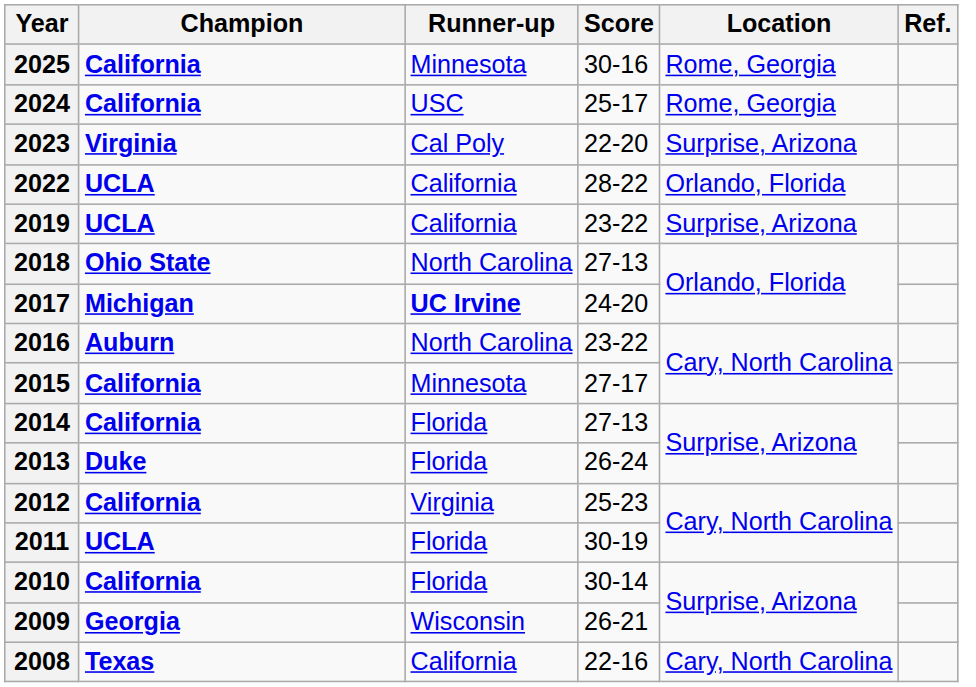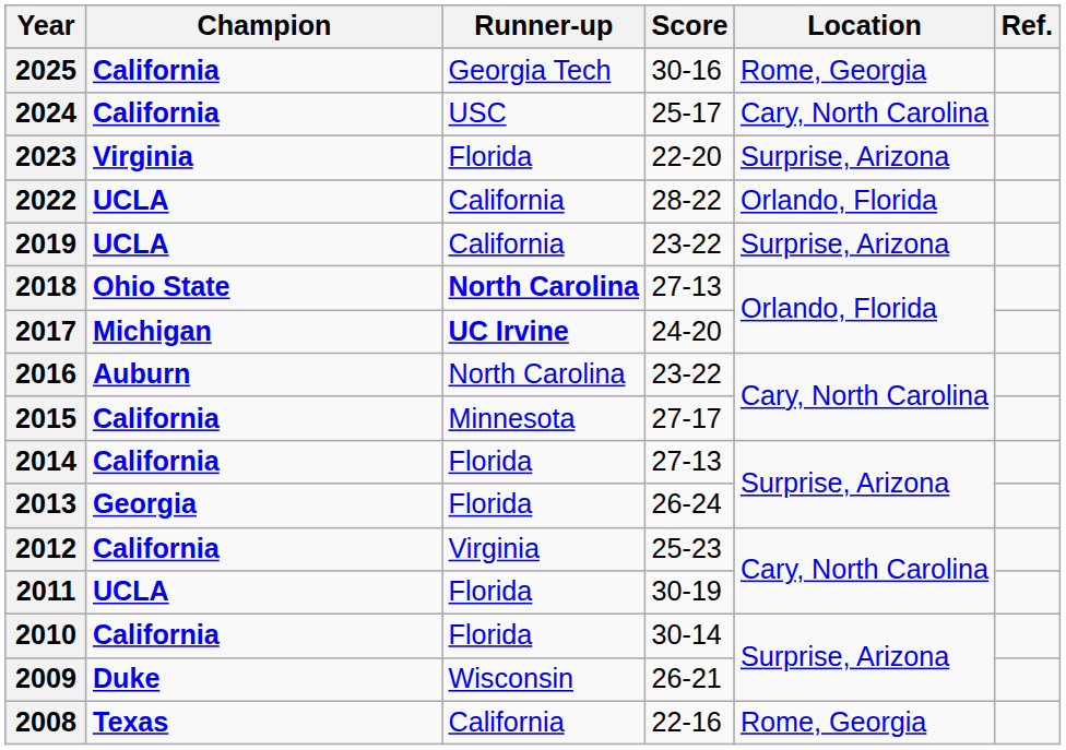 <table class="wikitable">
 <tr>
 <th style="width:40px">Year</th>
 <th style="width:200px">Champion</th>
 <th>Runner-up</th>
 <th>Score</th>
 <th>Location</th>
 <th>Ref.</th>
 </tr>
 <tr>
 <th>2025</th>
 <td><a href='#'><strong>California</strong></a></td>
-<td><a href='#'>Minnesota</a></td>
+<td><a href='#'>Georgia Tech</a></td>
 <td>30-16</td>
 <td><a href='#'>Rome, Georgia</a></td>
 <td></td>
 </tr>
 <tr>
 <th>2024</th>
 <td><a href='#'><strong>California</strong></a></td>
 <td><a href='#'>USC</a></td>
 <td>25-17</td>
-<td><a href='#'>Rome, Georgia</a></td>
+<td><a href='#'>Cary, North Carolina</a></td>
 <td></td>
 </tr>
 <tr>
 <th>2023</th>
 <td><a href='#'><strong>Virginia</strong></a></td>
-<td><a href='#'>Cal Poly</a></td>
+<td><a href='#'>Florida</a></td>
 <td>22-20</td>
 <td><a href='#'>Surprise, Arizona</a></td>
 <td></td>
 </tr>
 <tr>
 <th>2022</th>
 <td><strong><a href='#'>UCLA</a></strong></td>
 <td><a href='#'>California</a></td>
 <td>28-22</td>
 <td><a href='#'>Orlando, Florida</a></td>
 <td></td>
 </tr>
 <tr>
 <th>2019</th>
 <td><strong><a href='#'>UCLA</a></strong></td>
 <td><a href='#'>California</a></td>
 <td>23-22</td>
 <td><a href='#'>Surprise, Arizona</a></td>
 <td></td>
 </tr>
 <tr>
 <th>2018</th>
 <td><strong><a href='#'>Ohio State</a></strong></td>
-<td><a href='#'>North Carolina</a></td>
+<td><strong><a href='#'>North Carolina</a></strong></td>
 <td>27-13</td>
 <td rowspan="2"><a href='#'>Orlando, Florida</a></td>
 <td></td>
 </tr>
 <tr>
 <th>2017</th>
 <td><strong><a href='#'>Michigan</a></strong></td>
 <td><strong><a href='#'>UC Irvine</a></strong></td>
 <td>24-20</td>
 <td></td>
 </tr>
 <tr>
 <th>2016</th>
 <td><strong><a href='#'>Auburn</a></strong></td>
 <td><a href='#'>North Carolina</a></td>
 <td>23-22</td>
 <td rowspan="2"><a href='#'>Cary, North Carolina</a></td>
 <td></td>
 </tr>
 <tr>
 <th>2015</th>
 <td><a href='#'><strong>California</strong></a></td>
 <td><a href='#'>Minnesota</a></td>
 <td>27-17</td>
 <td></td>
 </tr>
 <tr>
 <th>2014</th>
 <td><a href='#'><strong>California</strong></a></td>
 <td><a href='#'>Florida</a></td>
 <td>27-13</td>
 <td rowspan="2"><a href='#'>Surprise, Arizona</a></td>
 <td></td>
 </tr>
 <tr>
 <th>2013</th>
-<td><strong><a href='#'>Duke</a></strong></td>
+<td><strong><a href='#'>Georgia</a></strong></td>
 <td><a href='#'>Florida</a></td>
 <td>26-24</td>
 <td></td>
 </tr>
 <tr>
 <th>2012</th>
 <td><a href='#'><strong>California</strong></a></td>
 <td><a href='#'>Virginia</a></td>
 <td>25-23</td>
 <td rowspan="2"><a href='#'>Cary, North Carolina</a></td>
 <td></td>
 </tr>
 <tr>
 <th>2011</th>
 <td><strong><a href='#'>UCLA</a></strong></td>
 <td><a href='#'>Florida</a></td>
 <td>30-19</td>
 <td></td>
 </tr>
 <tr>
 <th>2010</th>
 <td><a href='#'><strong>California</strong></a></td>
 <td><a href='#'>Florida</a></td>
 <td>30-14</td>
 <td rowspan="2"><a href='#'>Surprise, Arizona</a></td>
 <td></td>
 </tr>
 <tr>
 <th>2009</th>
-<td><strong><a href='#'>Georgia</a></strong></td>
+<td><strong><a href='#'>Duke</a></strong></td>
 <td><a href='#'>Wisconsin</a></td>
 <td>26-21</td>
 <td></td>
 </tr>
 <tr>
 <th>2008</th>
 <td><a href='#'><strong>Texas</strong></a></td>
 <td><a href='#'>California</a></td>
 <td>22-16</td>
-<td><a href='#'>Cary, North Carolina</a></td>
+<td><a href='#'>Rome, Georgia</a></td>
 <td></td>
 </tr>
 </table>
